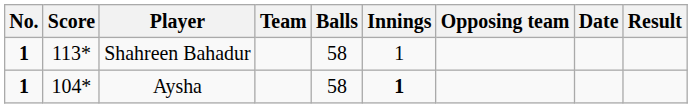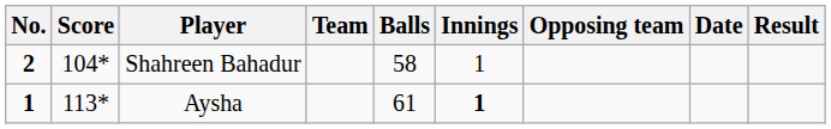 <table class="wikitable sortable" style="font-size:95%">
 <tr>
 <th>No.</th>
 <th>Score</th>
 <th>Player</th>
 <th>Team</th>
 <th>Balls</th>
 <th>Innings</th>
 <th>Opposing team</th>
 <th>Date</th>
 <th>Result</th>
 </tr>
 <tr align="center";>
-<td><strong>1</strong></td>
-<td>113*</td>
+<td><strong>2</strong></td>
+<td>104*</td>
 <td>Shahreen Bahadur</td>
 <td></td>
 <td> 58</td>
 <td>1</td>
 <td></td>
 <td></td>
 <td></td>
 </tr>
 <tr align="center";>
 <td><strong>1</strong></td>
-<td>104*</td>
+<td>113*</td>
 <td>Aysha</td>
 <td></td>
-<td> 58</td>
+<td> 61</td>
 <td><strong>1</strong></td>
 <td></td>
 <td></td>
 <td></td>
 </tr>
 </table>
